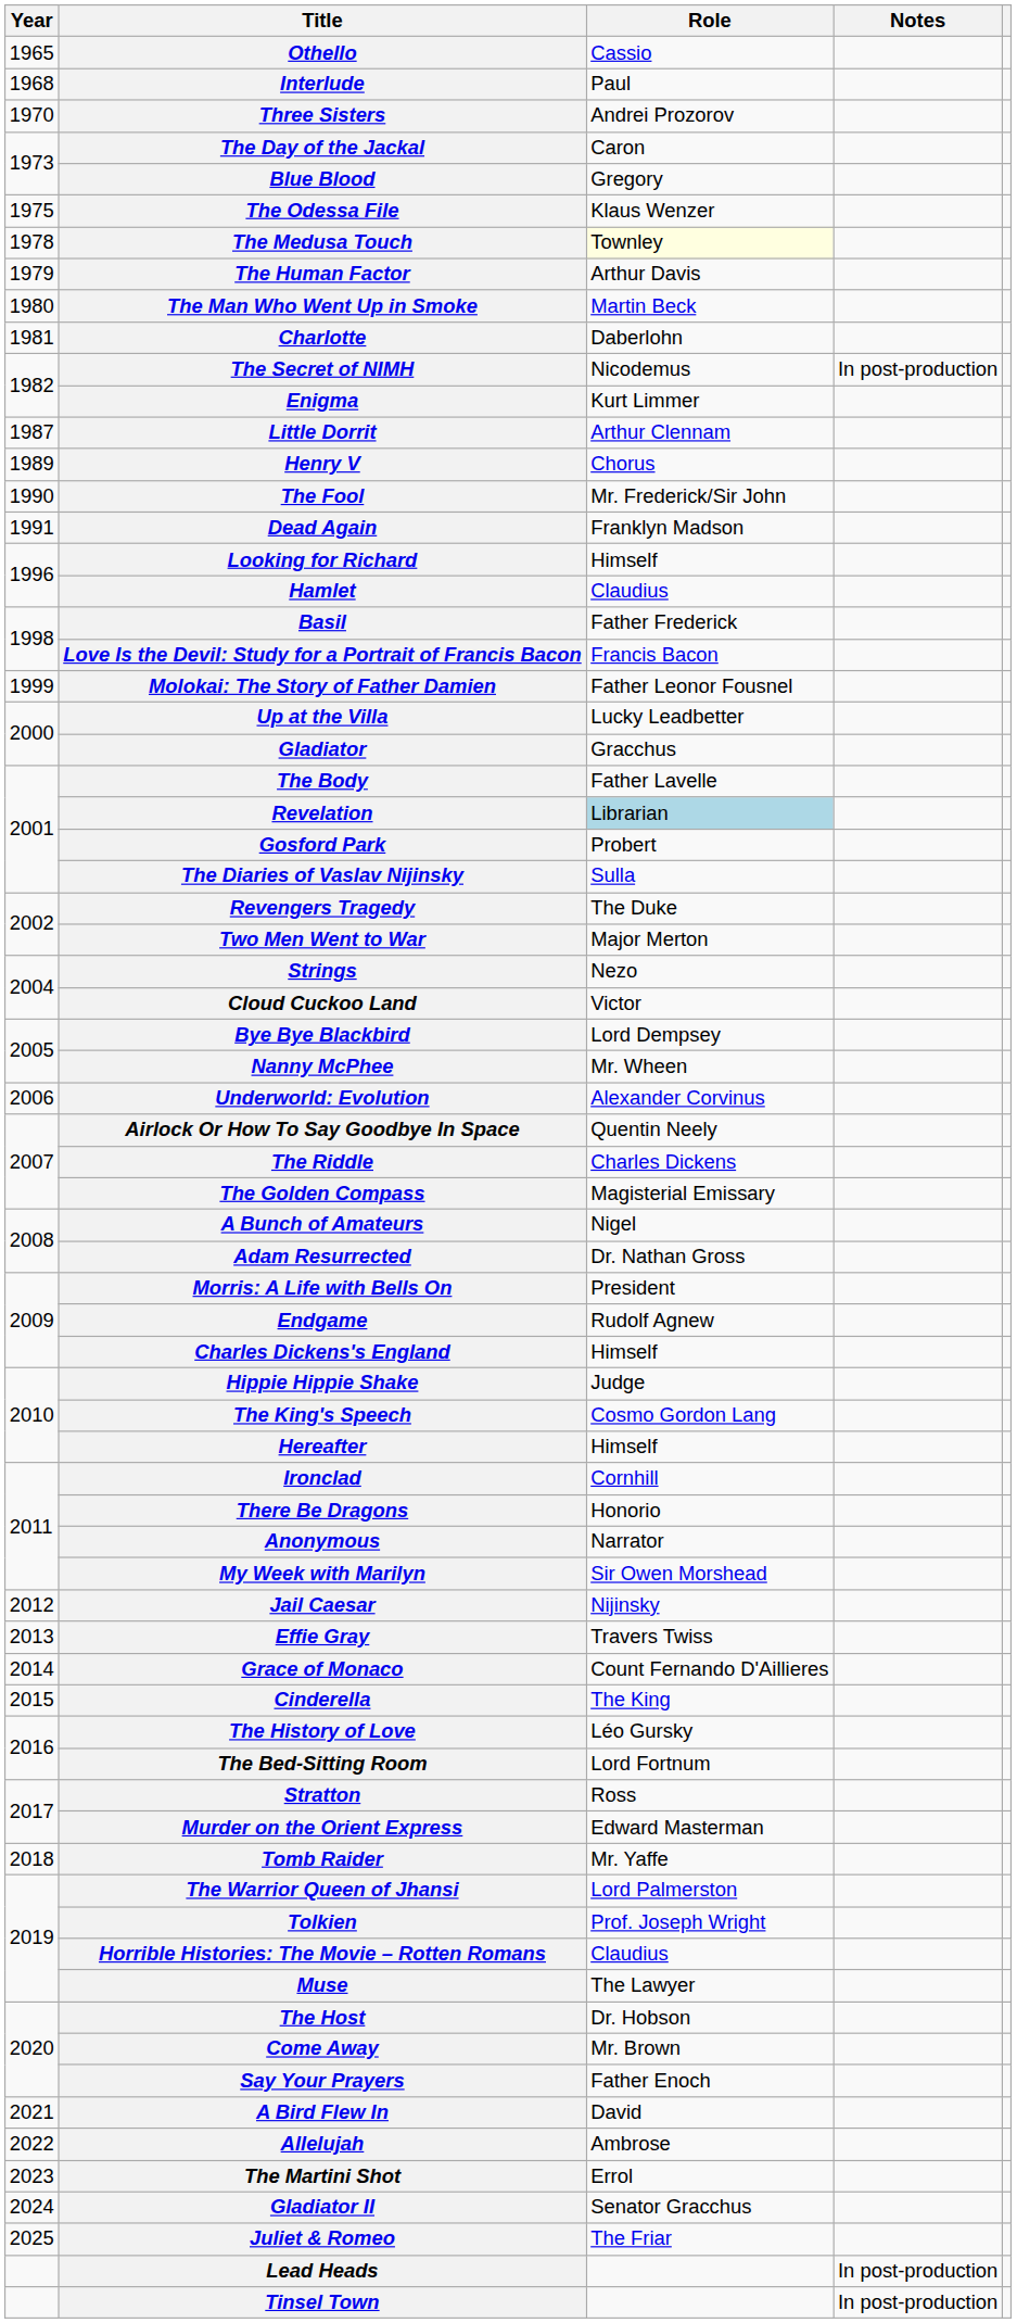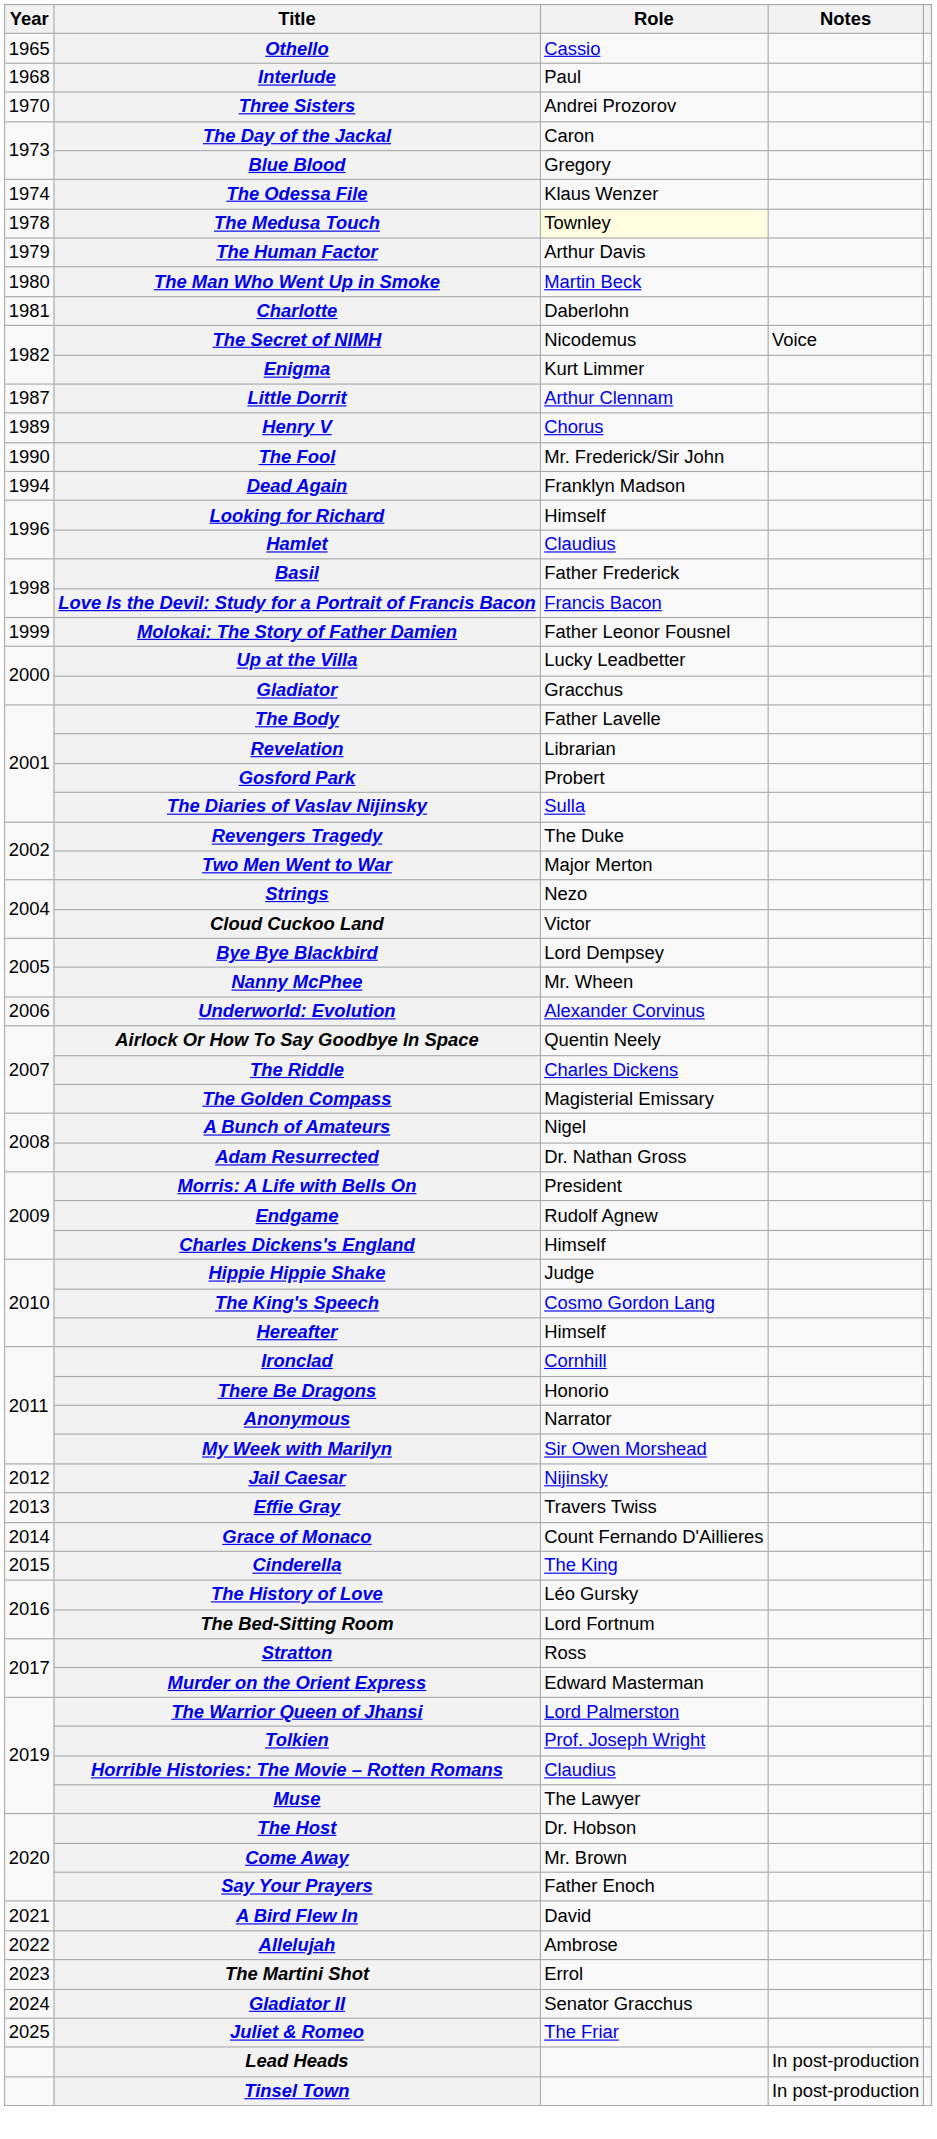 <table class="wikitable sortable plainrowheaders" style="text-align:left;">
 <tr>
 <th scope="col">Year</th>
 <th scope="col">Title</th>
 <th scope="col">Role</th>
 <th scope="col" class="unsortable">Notes</th>
 <th scope="col" class="unsortable"></th>
 </tr>
 <tr>
 <td>1965</td>
 <th scope="row"><em><a href='#'>Othello</a></em></th>
 <td><a href='#'>Cassio</a></td>
 <td></td>
 <td align="center"></td>
 </tr>
 <tr>
 <td>1968</td>
 <th scope="row"><em><a href='#'>Interlude</a></em></th>
 <td>Paul</td>
 <td></td>
 <td align="center"></td>
 </tr>
 <tr>
 <td>1970</td>
 <th scope="row"><em><a href='#'>Three Sisters</a></em></th>
 <td>Andrei Prozorov</td>
 <td></td>
 <td align="center"></td>
 </tr>
 <tr>
 <td rowspan="2">1973</td>
 <th scope="row"><em><a href='#'>The Day of the Jackal</a></em></th>
 <td>Caron</td>
 <td></td>
 <td align="center"></td>
 </tr>
 <tr>
 <th scope="row"><em><a href='#'>Blue Blood</a></em></th>
 <td>Gregory</td>
 <td></td>
 <td align="center"></td>
 </tr>
 <tr>
-<td>1975</td>
+<td>1974</td>
 <th scope="row"><em><a href='#'>The Odessa File</a></em></th>
 <td>Klaus Wenzer</td>
 <td></td>
 <td align="center"></td>
 </tr>
 <tr>
 <td>1978</td>
 <th scope="row"><em><a href='#'>The Medusa Touch</a></em></th>
 <td style="background: lightyellow;">Townley</td>
 <td></td>
 <td align="center"></td>
 </tr>
 <tr>
 <td>1979</td>
 <th scope="row"><em><a href='#'>The Human Factor</a></em></th>
 <td>Arthur Davis</td>
 <td></td>
 <td align="center"></td>
 </tr>
 <tr>
 <td>1980</td>
 <th scope="row"><em><a href='#'>The Man Who Went Up in Smoke</a></em></th>
 <td><a href='#'>Martin Beck</a></td>
 <td></td>
 <td align="center"></td>
 </tr>
 <tr>
 <td>1981</td>
 <th scope="row"><em><a href='#'>Charlotte</a></em></th>
 <td>Daberlohn</td>
 <td></td>
 <td align="center"></td>
 </tr>
 <tr>
 <td rowspan="2">1982</td>
 <th scope="row"><em><a href='#'>The Secret of NIMH</a></em></th>
 <td>Nicodemus</td>
-<td>In post-production</td>
+<td>Voice</td>
 <td align="center"></td>
 </tr>
 <tr>
 <th scope="row"><em><a href='#'>Enigma</a></em></th>
 <td>Kurt Limmer</td>
 <td></td>
 <td align="center"></td>
 </tr>
 <tr>
 <td>1987</td>
 <th scope="row"><em><a href='#'>Little Dorrit</a></em></th>
 <td><a href='#'>Arthur Clennam</a></td>
 <td></td>
 <td align="center"></td>
 </tr>
 <tr>
 <td>1989</td>
 <th scope="row"><em><a href='#'>Henry V</a></em></th>
 <td><a href='#'>Chorus</a></td>
 <td></td>
 <td align="center"></td>
 </tr>
 <tr>
 <td>1990</td>
 <th scope="row"><em><a href='#'>The Fool</a></em></th>
 <td>Mr. Frederick/Sir John</td>
 <td></td>
 <td align="center"></td>
 </tr>
 <tr>
-<td>1991</td>
+<td>1994</td>
 <th scope="row"><em><a href='#'>Dead Again</a></em></th>
 <td>Franklyn Madson</td>
 <td></td>
 <td align="center"></td>
 </tr>
 <tr>
 <td rowspan="2">1996</td>
 <th scope="row"><em><a href='#'>Looking for Richard</a></em></th>
 <td>Himself</td>
 <td></td>
 <td align="center"></td>
 </tr>
 <tr>
 <th scope="row"><em><a href='#'>Hamlet</a></em></th>
 <td><a href='#'>Claudius</a></td>
 <td></td>
 <td align="center"></td>
 </tr>
 <tr>
 <td rowspan="2">1998</td>
 <th scope="row"><em><a href='#'>Basil</a></em></th>
 <td>Father Frederick</td>
 <td></td>
 <td align="center"></td>
 </tr>
 <tr>
 <th scope="row"><em><a href='#'>Love Is the Devil: Study for a Portrait of Francis Bacon</a></em></th>
 <td><a href='#'>Francis Bacon</a></td>
 <td></td>
 <td align="center"></td>
 </tr>
 <tr>
 <td>1999</td>
 <th scope="row"><em><a href='#'>Molokai: The Story of Father Damien</a></em></th>
 <td>Father Leonor Fousnel</td>
 <td></td>
 <td align="center"></td>
 </tr>
 <tr>
 <td rowspan="2">2000</td>
 <th scope="row"><em><a href='#'>Up at the Villa</a></em></th>
 <td>Lucky Leadbetter</td>
 <td></td>
 <td align="center"></td>
 </tr>
 <tr>
 <th scope="row"><em><a href='#'>Gladiator</a></em></th>
 <td>Gracchus</td>
 <td></td>
 <td align="center"></td>
 </tr>
 <tr>
 <td rowspan="4">2001</td>
 <th scope="row"><em><a href='#'>The Body</a></em></th>
 <td>Father Lavelle</td>
 <td></td>
 <td align="center"></td>
 </tr>
 <tr>
 <th scope="row"><em><a href='#'>Revelation</a></em></th>
-<td style="background: lightblue;">Librarian</td>
+<td>Librarian</td>
 <td></td>
 <td align="center"></td>
 </tr>
 <tr>
 <th scope="row"><em><a href='#'>Gosford Park</a></em></th>
 <td>Probert</td>
 <td></td>
 <td align="center"></td>
 </tr>
 <tr>
 <th scope="row"><em><a href='#'>The Diaries of Vaslav Nijinsky</a></em></th>
 <td><a href='#'>Sulla</a></td>
 <td></td>
 <td align="center"></td>
 </tr>
 <tr>
 <td rowspan="2">2002</td>
 <th scope="row"><em><a href='#'>Revengers Tragedy</a></em></th>
 <td>The Duke</td>
 <td></td>
 <td align="center"></td>
 </tr>
 <tr>
 <th scope="row"><em><a href='#'>Two Men Went to War</a></em></th>
 <td>Major Merton</td>
 <td></td>
 <td align="center"></td>
 </tr>
 <tr>
 <td rowspan="2">2004</td>
 <th scope="row"><em><a href='#'>Strings</a></em></th>
 <td>Nezo</td>
 <td></td>
 <td align="center"></td>
 </tr>
 <tr>
 <th scope="row"><em>Cloud Cuckoo Land</em></th>
 <td>Victor</td>
 <td></td>
 <td align="center"></td>
 </tr>
 <tr>
 <td rowspan="2">2005</td>
 <th scope="row"><em><a href='#'>Bye Bye Blackbird</a></em></th>
 <td>Lord Dempsey</td>
 <td></td>
 <td align="center"></td>
 </tr>
 <tr>
 <th scope="row"><em><a href='#'>Nanny McPhee</a></em></th>
 <td>Mr. Wheen</td>
 <td></td>
 <td align="center"></td>
 </tr>
 <tr>
 <td>2006</td>
 <th scope="row"><em><a href='#'>Underworld: Evolution</a></em></th>
 <td><a href='#'>Alexander Corvinus</a></td>
 <td></td>
 <td align="center"></td>
 </tr>
 <tr>
 <td rowspan="3">2007</td>
 <th scope="row"><em>Airlock Or How To Say Goodbye In Space</em></th>
 <td>Quentin Neely</td>
 <td></td>
 <td align="center"></td>
 </tr>
 <tr>
 <th scope="row"><em><a href='#'>The Riddle</a></em></th>
 <td><a href='#'>Charles Dickens</a></td>
 <td></td>
 <td align="center"></td>
 </tr>
 <tr>
 <th scope="row"><em><a href='#'>The Golden Compass</a></em></th>
 <td>Magisterial Emissary</td>
 <td></td>
 <td align="center"></td>
 </tr>
 <tr>
 <td rowspan="2">2008</td>
 <th scope="row"><em><a href='#'>A Bunch of Amateurs</a></em></th>
 <td>Nigel</td>
 <td></td>
 <td align="center"></td>
 </tr>
 <tr>
 <th scope="row"><em><a href='#'>Adam Resurrected</a></em></th>
 <td>Dr. Nathan Gross</td>
 <td></td>
 <td align="center"></td>
 </tr>
 <tr>
 <td rowspan="3">2009</td>
 <th scope="row"><em><a href='#'>Morris: A Life with Bells On</a></em></th>
 <td>President</td>
 <td></td>
 <td align="center"></td>
 </tr>
 <tr>
 <th scope="row"><em><a href='#'>Endgame</a></em></th>
 <td>Rudolf Agnew</td>
 <td></td>
 <td align="center"></td>
 </tr>
 <tr>
 <th scope="row"><em><a href='#'>Charles Dickens's England</a></em></th>
 <td>Himself</td>
 <td></td>
 <td align="center"></td>
 </tr>
 <tr>
 <td rowspan="3">2010</td>
 <th scope="row"><em><a href='#'>Hippie Hippie Shake</a></em></th>
 <td>Judge</td>
 <td></td>
 <td align="center"></td>
 </tr>
 <tr>
 <th scope="row"><em><a href='#'>The King's Speech</a></em></th>
 <td><a href='#'>Cosmo Gordon Lang</a></td>
 <td></td>
 <td align="center"></td>
 </tr>
 <tr>
 <th scope="row"><em><a href='#'>Hereafter</a></em></th>
 <td>Himself</td>
 <td></td>
 <td align="center"></td>
 </tr>
 <tr>
 <td rowspan="4">2011</td>
 <th scope="row"><em><a href='#'>Ironclad</a></em></th>
 <td><a href='#'>Cornhill</a></td>
 <td></td>
 <td align="center"></td>
 </tr>
 <tr>
 <th scope="row"><em><a href='#'>There Be Dragons</a></em></th>
 <td>Honorio</td>
 <td></td>
 <td align="center"></td>
 </tr>
 <tr>
 <th scope="row"><em><a href='#'>Anonymous</a></em></th>
 <td>Narrator</td>
 <td></td>
 <td align="center"></td>
 </tr>
 <tr>
 <th scope="row"><em><a href='#'>My Week with Marilyn</a></em></th>
 <td><a href='#'>Sir Owen Morshead</a></td>
 <td></td>
 <td align="center"></td>
 </tr>
 <tr>
 <td>2012</td>
 <th scope="row"><em><a href='#'>Jail Caesar</a></em></th>
 <td><a href='#'>Nijinsky</a></td>
 <td></td>
 <td align="center"></td>
 </tr>
 <tr>
 <td>2013</td>
 <th scope="row"><em><a href='#'>Effie Gray</a></em></th>
 <td>Travers Twiss</td>
 <td></td>
 <td align="center"></td>
 </tr>
 <tr>
 <td>2014</td>
 <th scope="row"><em><a href='#'>Grace of Monaco</a></em></th>
 <td>Count Fernando D'Aillieres</td>
 <td></td>
 <td align="center"></td>
 </tr>
 <tr>
 <td>2015</td>
 <th scope="row"><em><a href='#'>Cinderella</a></em></th>
 <td><a href='#'>The King</a></td>
 <td></td>
 <td align="center"></td>
 </tr>
 <tr>
 <td rowspan="2">2016</td>
 <th scope="row"><em><a href='#'>The History of Love</a></em></th>
 <td>Léo Gursky</td>
 <td></td>
 <td align="center"></td>
 </tr>
 <tr>
 <th scope="row"><em>The Bed-Sitting Room</em></th>
 <td>Lord Fortnum</td>
 <td></td>
 <td align="center"></td>
 </tr>
 <tr>
 <td rowspan="2">2017</td>
 <th scope="row"><em><a href='#'>Stratton</a></em></th>
 <td>Ross</td>
 <td></td>
 <td align="center"></td>
 </tr>
 <tr>
 <th scope="row"><em><a href='#'>Murder on the Orient Express</a></em></th>
 <td>Edward Masterman</td>
 <td></td>
 <td align="center"></td>
 </tr>
 <tr>
-<td>2018</td>
-<th scope="row"><em><a href='#'>Tomb Raider</a></em></th>
-<td>Mr. Yaffe</td>
-<td></td>
-<td align="center"></td>
-</tr>
-<tr>
 <td rowspan="4">2019</td>
 <th scope="row"><em><a href='#'>The Warrior Queen of Jhansi</a></em></th>
 <td><a href='#'>Lord Palmerston</a></td>
 <td></td>
 <td align="center"></td>
 </tr>
 <tr>
 <th scope="row"><em><a href='#'>Tolkien</a></em></th>
 <td><a href='#'>Prof. Joseph Wright</a></td>
 <td></td>
 <td align="center"></td>
 </tr>
 <tr>
 <th scope="row"><em><a href='#'>Horrible Histories: The Movie – Rotten Romans</a></em></th>
 <td><a href='#'>Claudius</a></td>
 <td></td>
 <td align="center"></td>
 </tr>
 <tr>
 <th scope="row"><em><a href='#'>Muse</a></em></th>
 <td>The Lawyer</td>
 <td></td>
 <td align="center"></td>
 </tr>
 <tr>
 <td rowspan="3">2020</td>
 <th scope="row"><em><a href='#'>The Host</a></em></th>
 <td>Dr. Hobson</td>
 <td></td>
 <td align="center"></td>
 </tr>
 <tr>
 <th scope="row"><em><a href='#'>Come Away</a></em></th>
 <td>Mr. Brown</td>
 <td></td>
 <td align="center"></td>
 </tr>
 <tr>
 <th scope="row"><em><a href='#'>Say Your Prayers</a></em></th>
 <td>Father Enoch</td>
 <td></td>
 <td align="center"></td>
 </tr>
 <tr>
 <td>2021</td>
 <th scope="row"><em><a href='#'>A Bird Flew In</a></em></th>
 <td>David</td>
 <td></td>
 <td align="center"></td>
 </tr>
 <tr>
 <td>2022</td>
 <th scope="row"><em><a href='#'>Allelujah</a></em></th>
 <td>Ambrose</td>
 <td></td>
 <td align="center"></td>
 </tr>
 <tr>
 <td>2023</td>
 <th scope="row"><em>The Martini Shot</em></th>
 <td>Errol</td>
 <td></td>
 <td align="center"></td>
 </tr>
 <tr>
 <td>2024</td>
 <th scope="row"><em><a href='#'>Gladiator II</a></em></th>
 <td>Senator Gracchus</td>
 <td></td>
 <td align="center"></td>
 </tr>
 <tr>
 <td>2025</td>
 <th scope="row"><em><a href='#'>Juliet & Romeo</a></em></th>
 <td><a href='#'>The Friar</a></td>
 <td></td>
 <td align="center"></td>
 </tr>
 <tr>
 <td></td>
 <th scope="row"><em>Lead Heads</em></th>
 <td></td>
 <td>In post-production</td>
 <td align="center"></td>
 </tr>
 <tr>
 <td></td>
 <th scope="row"><em><a href='#'>Tinsel Town</a></em></th>
 <td></td>
 <td>In post-production</td>
 <td align="center"></td>
 </tr>
 </table>
